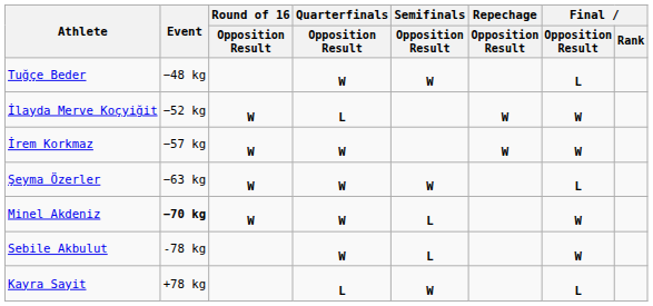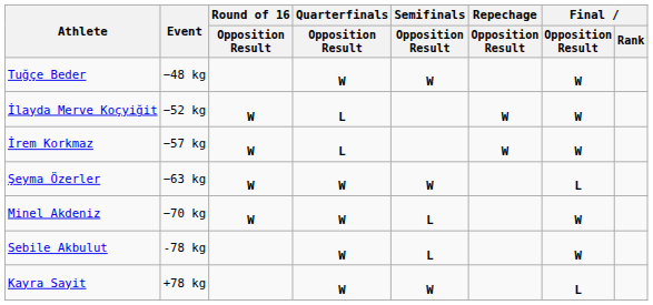 <table class=wikitable style=font-size:88%;text-align:center>
 <tr>
 <th rowspan=2>Athlete</th>
 <th rowspan=2>Event</th>
 <th>Round of 16</th>
 <th>Quarterfinals</th>
 <th>Semifinals</th>
 <th>Repechage</th>
 <th colspan=2>Final / </th>
 </tr>
 <tr style=font-size:95%>
 <th>Opposition<br>Result</th>
 <th>Opposition<br>Result</th>
 <th>Opposition<br>Result</th>
 <th>Opposition<br>Result</th>
 <th>Opposition<br>Result</th>
 <th>Rank</th>
 </tr>
 <tr>
 <td align=left><a href='#'>Tuğçe Beder</a></td>
 <td align=left>−48 kg</td>
 <td></td>
 <td><br><strong>W</strong></td>
 <td><br><strong>W</strong></td>
 <td></td>
-<td><br><strong>L</strong></td>
+<td><br><strong>W</strong></td>
 <td></td>
 </tr>
 <tr>
 <td align=left><a href='#'>İlayda Merve Koçyiğit</a></td>
 <td align=left>−52 kg</td>
 <td><br><strong>W</strong></td>
 <td><br><strong>L</strong></td>
 <td></td>
 <td><br><strong>W</strong></td>
 <td><br><strong>W</strong></td>
 <td></td>
 </tr>
 <tr>
 <td align=left><a href='#'>İrem Korkmaz</a></td>
 <td align=left>−57 kg</td>
 <td><br><strong>W</strong></td>
-<td><br><strong>W</strong></td>
+<td><br><strong>L</strong></td>
 <td></td>
 <td><br><strong>W</strong></td>
 <td><br><strong>W</strong></td>
 <td></td>
 </tr>
 <tr>
 <td align=left><a href='#'>Şeyma Özerler</a></td>
 <td align=left>−63 kg</td>
 <td><br><strong>W</strong></td>
 <td><br><strong>W</strong></td>
 <td><br><strong>W</strong></td>
 <td></td>
 <td><br><strong>L</strong></td>
 <td></td>
 </tr>
 <tr>
 <td align=left><a href='#'>Minel Akdeniz</a></td>
-<td align=left><strong>−70 kg</strong></td>
+<td align=left>−70 kg</td>
 <td><br><strong>W</strong></td>
 <td><br><strong>W</strong></td>
 <td><br><strong>L</strong></td>
 <td></td>
 <td><br><strong>W</strong></td>
 <td></td>
 </tr>
 <tr>
 <td align=left><a href='#'>Sebile Akbulut</a></td>
 <td align=left>-78 kg</td>
 <td></td>
 <td><br><strong>W</strong></td>
 <td><br><strong>L</strong></td>
 <td></td>
 <td><br><strong>W</strong></td>
 <td></td>
 </tr>
 <tr>
 <td align=left><a href='#'>Kayra Sayit</a></td>
 <td align=left>+78 kg</td>
 <td></td>
-<td><br><strong>L</strong></td>
+<td><br><strong>W</strong></td>
 <td><br><strong>W</strong></td>
 <td></td>
 <td><br><strong>L</strong></td>
 <td></td>
 </tr>
 </table>
